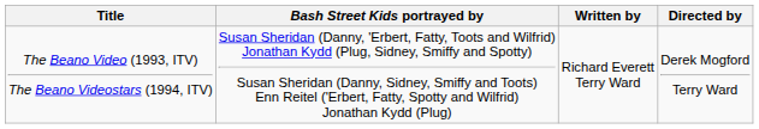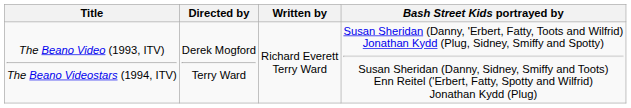 <table class="wikitable" style="text-align: center;">
 <tr>
 <th>Title</th>
+<th>Directed by</th>
+<th>Written by</th>
 <th><em>Bash Street Kids</em> portrayed by</th>
-<th>Written by</th>
-<th>Directed by</th>
 </tr>
 <tr>
 <td><em>The <a href='#'>Beano Video</a></em> (1993, ITV)<hr><em>The <a href='#'>Beano Videostars</a></em> (1994, ITV)</td>
+<td>Derek Mogford<hr>Terry Ward</td>
+<td>Richard Everett<br>Terry Ward</td>
 <td><a href='#'>Susan Sheridan</a> (Danny, 'Erbert, Fatty, Toots and Wilfrid)<br><a href='#'>Jonathan Kydd</a> (Plug, Sidney, Smiffy and Spotty)<hr>Susan Sheridan (Danny, Sidney, Smiffy and Toots)<br>Enn Reitel ('Erbert, Fatty, Spotty and Wilfrid)<br>Jonathan Kydd (Plug)</td>
-<td>Richard Everett<br>Terry Ward</td>
-<td>Derek Mogford<hr>Terry Ward</td>
 </tr>
 </table>
